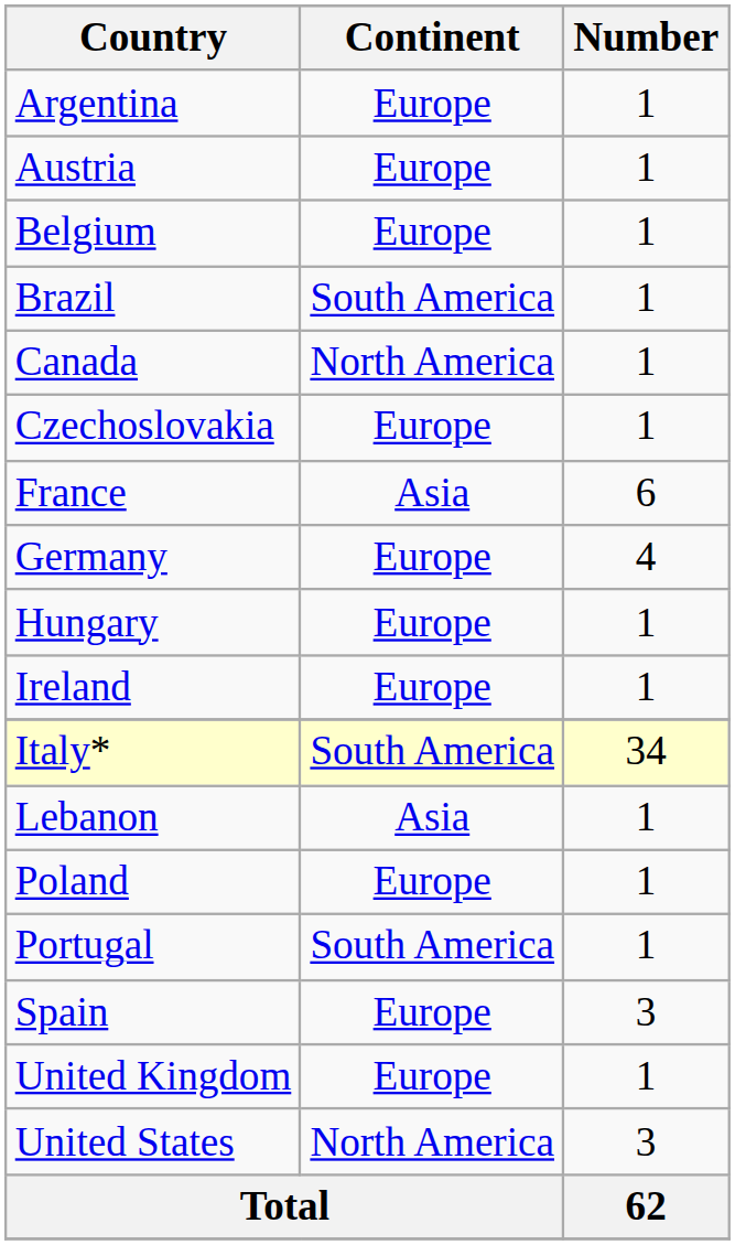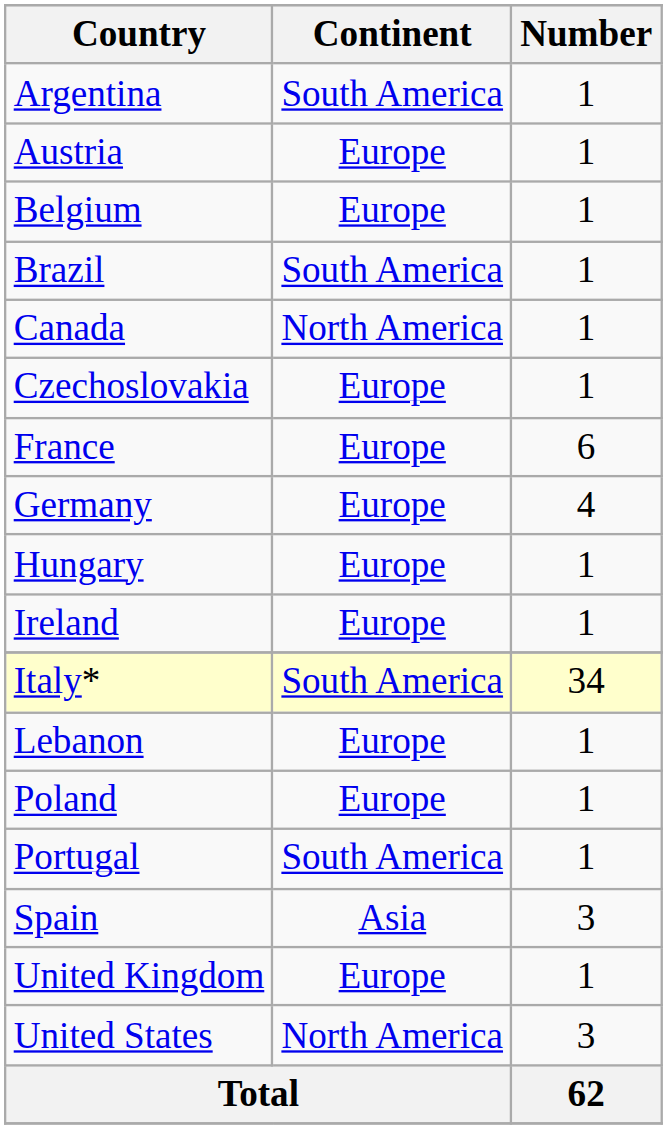 <table class="wikitable sortable" style="text-align:center">
 <tr>
 </tr>
 <tr>
 <th scope="col">Country</th>
 <th scope="col">Continent</th>
 <th scope="col">Number</th>
 </tr>
 <tr>
 <td scope="row" style="text-align:left"><a href='#'>Argentina</a></td>
-<td><a href='#'>Europe</a></td>
+<td data-sort-value="America, South"><a href='#'>South America</a></td>
 <td>1</td>
 </tr>
 <tr>
 <td scope="row" style="text-align:left"><a href='#'>Austria</a></td>
 <td><a href='#'>Europe</a></td>
 <td>1</td>
 </tr>
 <tr>
 <td scope="row" style="text-align:left"><a href='#'>Belgium</a></td>
 <td><a href='#'>Europe</a></td>
 <td>1</td>
 </tr>
 <tr>
 <td scope="row" style="text-align:left"><a href='#'>Brazil</a></td>
 <td data-sort-value="America, South"><a href='#'>South America</a></td>
 <td>1</td>
 </tr>
 <tr>
 <td scope="row" style="text-align:left"><a href='#'>Canada</a></td>
 <td data-sort-value="America, North"><a href='#'>North America</a></td>
 <td>1</td>
 </tr>
 <tr>
 <td scope="row" style="text-align:left"><a href='#'>Czechoslovakia</a></td>
 <td><a href='#'>Europe</a></td>
 <td>1</td>
 </tr>
 <tr>
 <td scope="row" style="text-align:left"><a href='#'>France</a></td>
-<td><a href='#'>Asia</a></td>
+<td><a href='#'>Europe</a></td>
 <td>6</td>
 </tr>
 <tr>
 <td scope="row" style="text-align:left"><a href='#'>Germany</a></td>
 <td><a href='#'>Europe</a></td>
 <td>4</td>
 </tr>
 <tr>
 <td scope="row" style="text-align:left"><a href='#'>Hungary</a></td>
 <td><a href='#'>Europe</a></td>
 <td>1</td>
 </tr>
 <tr>
 <td scope="row" style="text-align:left"><a href='#'>Ireland</a></td>
 <td><a href='#'>Europe</a></td>
 <td>1</td>
 </tr>
 <tr>
 </tr>
 <tr style="background:#ffc">
 <td scope="row" style="text-align:left"><a href='#'>Italy</a>*</td>
 <td data-sort-value="America, South"><a href='#'>South America</a></td>
 <td>34</td>
 </tr>
 <tr>
 <td scope="row" style="text-align:left"><a href='#'>Lebanon</a></td>
-<td><a href='#'>Asia</a></td>
+<td><a href='#'>Europe</a></td>
 <td>1</td>
 </tr>
 <tr>
 <td scope="row" style="text-align:left"><a href='#'>Poland</a></td>
 <td><a href='#'>Europe</a></td>
 <td>1</td>
 </tr>
 <tr>
 <td scope="row" style="text-align:left"><a href='#'>Portugal</a></td>
 <td data-sort-value="America, South"><a href='#'>South America</a></td>
 <td>1</td>
 </tr>
 <tr>
 <td scope="row" style="text-align:left"><a href='#'>Spain</a></td>
-<td><a href='#'>Europe</a></td>
+<td><a href='#'>Asia</a></td>
 <td>3</td>
 </tr>
 <tr>
 <td scope="row" style="text-align:left"><a href='#'>United Kingdom</a></td>
 <td><a href='#'>Europe</a></td>
 <td>1</td>
 </tr>
 <tr>
 <td scope="row" style="text-align:left"><a href='#'>United States</a></td>
 <td data-sort-value="America, North"><a href='#'>North America</a></td>
 <td>3</td>
 </tr>
 <tr>
 <th scope="row" colspan="2">Total</th>
 <th>62</th>
 </tr>
 <tr>
 </tr>
 </table>
